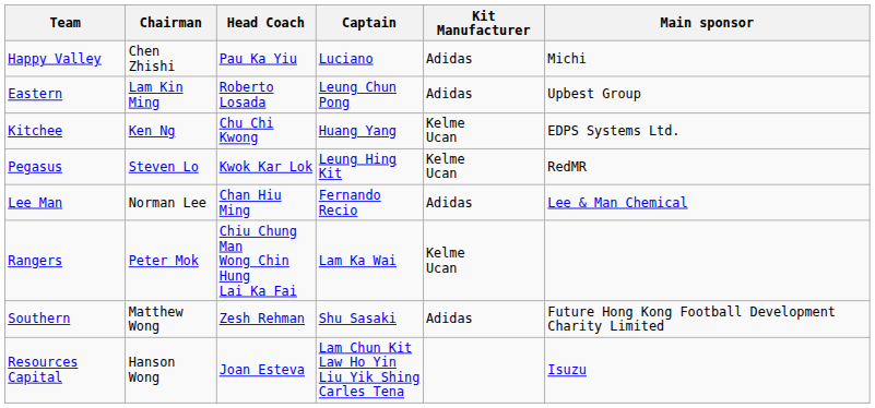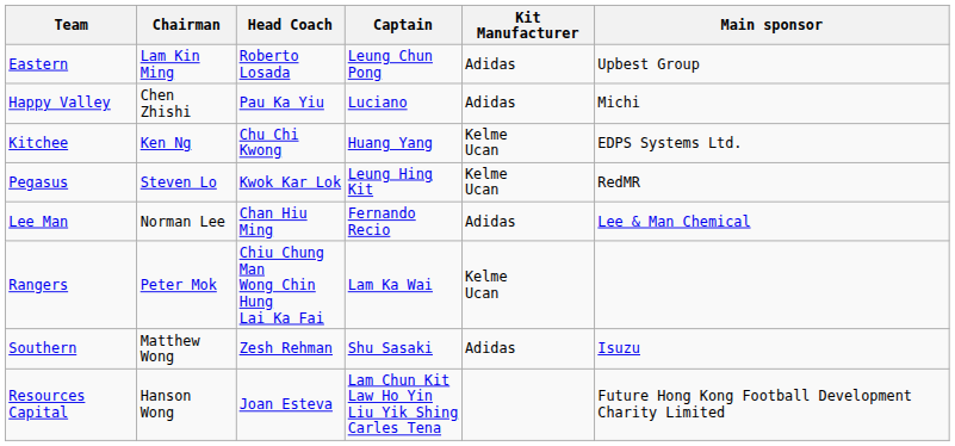 <table class="wikitable sortable" style="text-align: left;">
 <tr>
 <th>Team</th>
 <th>Chairman</th>
 <th>Head Coach</th>
 <th>Captain</th>
 <th>Kit Manufacturer</th>
 <th>Main sponsor</th>
 </tr>
 <tr>
+<td><a href='#'>Eastern</a></td>
+<td><a href='#'>Lam Kin Ming</a></td>
+<td> <a href='#'>Roberto Losada</a></td>
+<td> <a href='#'>Leung Chun Pong</a></td>
+<td>Adidas</td>
+<td>Upbest Group</td>
+</tr>
+<tr>
 <td><a href='#'>Happy Valley</a></td>
 <td>Chen Zhishi</td>
 <td> <a href='#'>Pau Ka Yiu</a></td>
 <td> <a href='#'>Luciano</a></td>
 <td>Adidas</td>
 <td>Michi</td>
-</tr>
-<tr>
-<td><a href='#'>Eastern</a></td>
-<td><a href='#'>Lam Kin Ming</a></td>
-<td> <a href='#'>Roberto Losada</a></td>
-<td> <a href='#'>Leung Chun Pong</a></td>
-<td>Adidas</td>
-<td>Upbest Group</td>
 </tr>
 <tr>
 <td><a href='#'>Kitchee</a></td>
 <td><a href='#'>Ken Ng</a></td>
 <td> <a href='#'>Chu Chi Kwong</a></td>
 <td> <a href='#'>Huang Yang</a></td>
 <td>Kelme<br>Ucan</td>
 <td>EDPS Systems Ltd.</td>
 </tr>
 <tr>
 <td><a href='#'>Pegasus</a></td>
 <td><a href='#'>Steven Lo</a></td>
 <td> <a href='#'>Kwok Kar Lok</a></td>
 <td> <a href='#'>Leung Hing Kit</a></td>
 <td>Kelme<br>Ucan</td>
 <td>RedMR</td>
 </tr>
 <tr>
 <td><a href='#'>Lee Man</a></td>
 <td>Norman Lee</td>
 <td> <a href='#'>Chan Hiu Ming</a></td>
 <td> <a href='#'>Fernando Recio</a></td>
 <td>Adidas</td>
 <td><a href='#'>Lee & Man Chemical</a></td>
 </tr>
 <tr>
 <td><a href='#'>Rangers</a></td>
 <td><a href='#'>Peter Mok</a></td>
 <td> <a href='#'>Chiu Chung Man</a> <br> <a href='#'>Wong Chin Hung</a> <br> <a href='#'>Lai Ka Fai</a></td>
 <td> <a href='#'>Lam Ka Wai</a></td>
 <td>Kelme<br>Ucan</td>
 <td></td>
 </tr>
 <tr>
 <td><a href='#'>Southern</a></td>
 <td>Matthew Wong</td>
 <td> <a href='#'>Zesh Rehman</a></td>
 <td> <a href='#'>Shu Sasaki</a></td>
 <td>Adidas</td>
-<td>Future Hong Kong Football Development Charity Limited</td>
+<td><a href='#'>Isuzu</a></td>
 </tr>
 <tr>
 <td><a href='#'>Resources Capital</a></td>
 <td>Hanson Wong</td>
 <td> <a href='#'>Joan Esteva</a></td>
 <td> <a href='#'>Lam Chun Kit</a><br> <a href='#'>Law Ho Yin</a><br> <a href='#'>Liu Yik Shing</a><br> <a href='#'>Carles Tena</a></td>
 <td></td>
-<td><a href='#'>Isuzu</a></td>
+<td>Future Hong Kong Football Development Charity Limited</td>
 </tr>
 </table>
